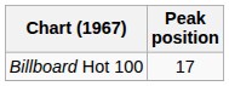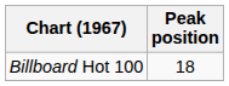 <table class="wikitable sortable plainrowheaders">
 <tr>
 <th>Chart (1967)</th>
 <th>Peak<br>position</th>
 </tr>
 <tr>
 <td><em>Billboard</em> Hot 100</td>
-<td align=center>17</td>
+<td align=center>18</td>
 </tr>
 <tr>
 </tr>
 </table>
